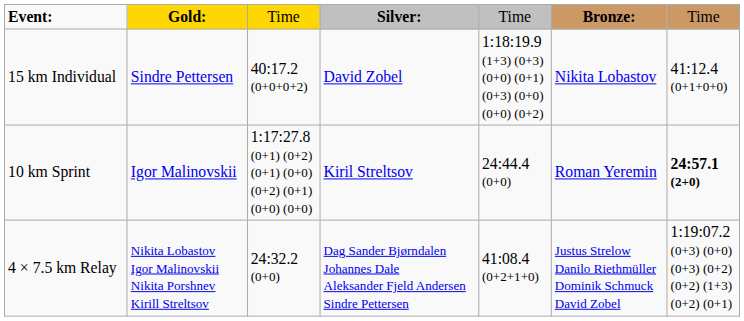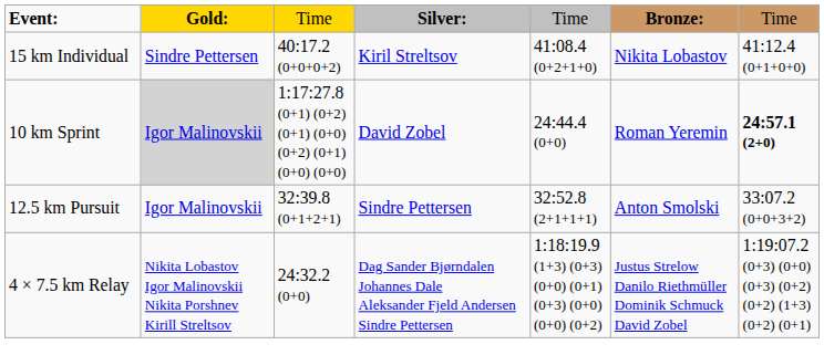 <table class="wikitable" width=85%>
 <tr>
 <td><strong>Event:</strong></td>
 <td style="text-align:center;background-color:gold;"><strong>Gold:</strong></td>
 <td style="text-align:center;background-color:gold;">Time</td>
 <td style="text-align:center;background-color:silver;"><strong>Silver:</strong></td>
 <td style="text-align:center;background-color:silver;">Time</td>
 <td style="text-align:center;background-color:#CC9966;"><strong>Bronze:</strong></td>
 <td style="text-align:center;background-color:#CC9966;">Time</td>
 </tr>
 <tr>
 <td>15 km Individual<br><em></em></td>
 <td><a href='#'>Sindre Pettersen</a><br><small></small></td>
 <td>40:17.2<br><small>(0+0+0+2)</small></td>
-<td><a href='#'>David Zobel</a><br><small></small></td>
-<td>1:18:19.9<br><small>(1+3) (0+3)<br>(0+0) (0+1)<br>(0+3) (0+0)<br>(0+0) (0+2)</small></td>
+<td><a href='#'>Kiril Streltsov</a><br><small></small></td>
+<td>41:08.4<br><small>(0+2+1+0)</small></td>
 <td><a href='#'>Nikita Lobastov</a><br><small></small></td>
 <td>41:12.4<br><small>(0+1+0+0)</small></td>
 </tr>
 <tr>
 <td>10 km Sprint<br><em></em></td>
-<td><a href='#'>Igor Malinovskii</a><br><small></small></td>
+<td style="background: lightgrey;"><a href='#'>Igor Malinovskii</a><br><small></small></td>
 <td>1:17:27.8<br><small>(0+1) (0+2)<br>(0+1) (0+0)<br>(0+2) (0+1)<br>(0+0) (0+0)</small></td>
-<td><a href='#'>Kiril Streltsov</a><br><small></small></td>
+<td><a href='#'>David Zobel</a><br><small></small></td>
 <td>24:44.4<br><small>(0+0)</small></td>
 <td><a href='#'>Roman Yeremin</a><br><small></small></td>
 <td><strong>24:57.1<br><small>(2+0)</small></strong></td>
+</tr>
+<tr>
+<td>12.5 km Pursuit<br><em></em></td>
+<td><a href='#'>Igor Malinovskii</a><br><small></small></td>
+<td>32:39.8<br><small>(0+1+2+1)</small></td>
+<td><a href='#'>Sindre Pettersen</a><br><small></small></td>
+<td>32:52.8<br><small>(2+1+1+1)</small></td>
+<td><a href='#'>Anton Smolski</a><br><small></small></td>
+<td>33:07.2<br><small>(0+0+3+2)</small></td>
 </tr>
 <tr>
 <td>4 × 7.5 km Relay<br><em></em></td>
 <td> <br><small><a href='#'>Nikita Lobastov</a><br><a href='#'>Igor Malinovskii</a><br><a href='#'>Nikita Porshnev</a><br><a href='#'>Kirill Streltsov</a></small></td>
 <td>24:32.2<br><small>(0+0)</small></td>
 <td> <br><small><a href='#'>Dag Sander Bjørndalen</a><br><a href='#'>Johannes Dale</a><br><a href='#'>Aleksander Fjeld Andersen</a><br><a href='#'>Sindre Pettersen</a></small></td>
-<td>41:08.4<br><small>(0+2+1+0)</small></td>
+<td>1:18:19.9<br><small>(1+3) (0+3)<br>(0+0) (0+1)<br>(0+3) (0+0)<br>(0+0) (0+2)</small></td>
 <td> <br><small><a href='#'>Justus Strelow</a><br><a href='#'>Danilo Riethmüller</a><br><a href='#'>Dominik Schmuck</a><br><a href='#'>David Zobel</a></small></td>
 <td>1:19:07.2<br><small>(0+3) (0+0)<br>(0+3) (0+2)<br>(0+2) (1+3)<br>(0+2) (0+1)</small></td>
 </tr>
 </table>
